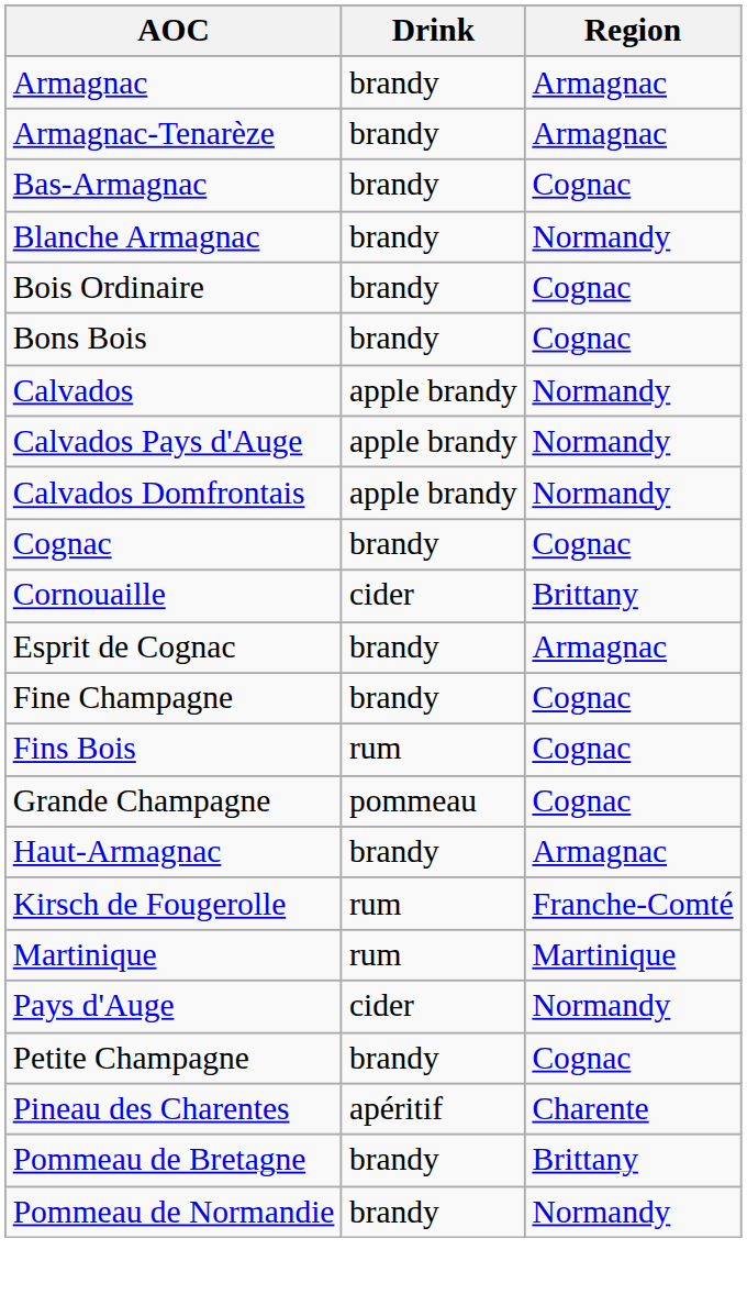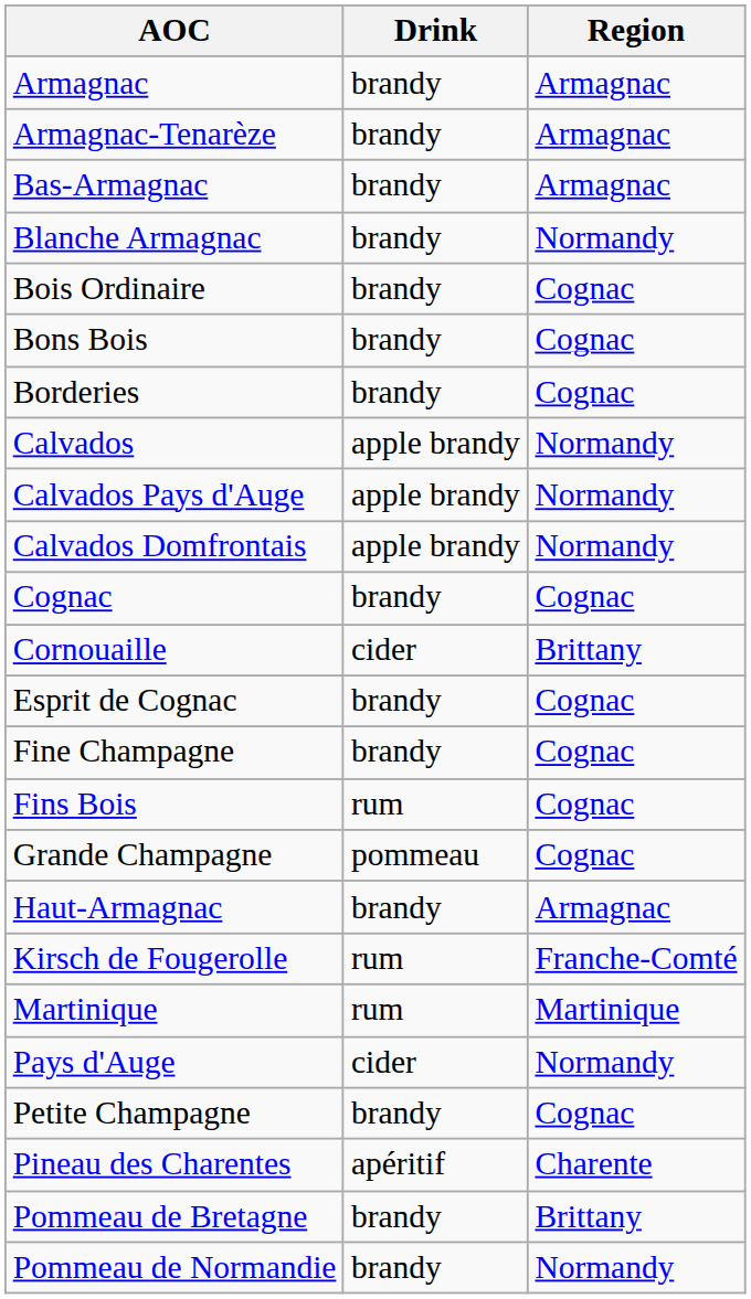 <table class="wikitable sortable">
 <tr>
 <th>AOC</th>
 <th>Drink</th>
 <th>Region</th>
 </tr>
 <tr>
 <td><a href='#'>Armagnac</a></td>
 <td>brandy</td>
 <td><a href='#'>Armagnac</a></td>
 </tr>
 <tr>
 <td><a href='#'>Armagnac-Tenarèze</a></td>
 <td>brandy</td>
 <td><a href='#'>Armagnac</a></td>
 </tr>
 <tr>
 <td><a href='#'>Bas-Armagnac</a></td>
 <td>brandy</td>
-<td><a href='#'>Cognac</a></td>
+<td><a href='#'>Armagnac</a></td>
 </tr>
 <tr>
 <td><a href='#'>Blanche Armagnac</a></td>
 <td>brandy</td>
 <td><a href='#'>Normandy</a></td>
 </tr>
 <tr>
 <td>Bois Ordinaire</td>
 <td>brandy</td>
 <td><a href='#'>Cognac</a></td>
 </tr>
 <tr>
 <td>Bons Bois</td>
+<td>brandy</td>
+<td><a href='#'>Cognac</a></td>
+</tr>
+<tr>
+<td>Borderies</td>
 <td>brandy</td>
 <td><a href='#'>Cognac</a></td>
 </tr>
 <tr>
 <td><a href='#'>Calvados</a></td>
 <td>apple brandy</td>
 <td><a href='#'>Normandy</a></td>
 </tr>
 <tr>
 <td><a href='#'>Calvados Pays d'Auge</a></td>
 <td>apple brandy</td>
 <td><a href='#'>Normandy</a></td>
 </tr>
 <tr>
 <td><a href='#'>Calvados Domfrontais</a></td>
 <td>apple brandy</td>
 <td><a href='#'>Normandy</a></td>
 </tr>
 <tr>
 <td><a href='#'>Cognac</a></td>
 <td>brandy</td>
 <td><a href='#'>Cognac</a></td>
 </tr>
 <tr>
 <td><a href='#'>Cornouaille</a></td>
 <td>cider</td>
 <td><a href='#'>Brittany</a></td>
 </tr>
 <tr |->
 <td>Esprit de Cognac</td>
 <td>brandy</td>
-<td><a href='#'>Armagnac</a></td>
+<td><a href='#'>Cognac</a></td>
 </tr>
 <tr>
 <td>Fine Champagne</td>
 <td>brandy</td>
 <td><a href='#'>Cognac</a></td>
 </tr>
 <tr>
 <td><a href='#'>Fins Bois</a></td>
 <td>rum</td>
 <td><a href='#'>Cognac</a></td>
 </tr>
 <tr>
 <td>Grande Champagne</td>
 <td>pommeau</td>
 <td><a href='#'>Cognac</a></td>
 </tr>
 <tr>
 <td><a href='#'>Haut-Armagnac</a></td>
 <td>brandy</td>
 <td><a href='#'>Armagnac</a></td>
 </tr>
 <tr>
 <td><a href='#'>Kirsch de Fougerolle</a></td>
 <td>rum</td>
 <td><a href='#'>Franche-Comté</a></td>
 </tr>
 <tr>
 <td><a href='#'>Martinique</a></td>
 <td>rum</td>
 <td><a href='#'>Martinique</a></td>
 </tr>
 <tr>
 <td><a href='#'>Pays d'Auge</a></td>
 <td>cider</td>
 <td><a href='#'>Normandy</a></td>
 </tr>
 <tr>
 <td>Petite Champagne</td>
 <td>brandy</td>
 <td><a href='#'>Cognac</a></td>
 </tr>
 <tr>
 <td><a href='#'>Pineau des Charentes</a></td>
 <td>apéritif</td>
 <td><a href='#'>Charente</a></td>
 </tr>
 <tr>
 <td><a href='#'>Pommeau de Bretagne</a></td>
 <td>brandy</td>
 <td><a href='#'>Brittany</a></td>
 </tr>
 <tr>
 <td><a href='#'>Pommeau de Normandie</a></td>
 <td>brandy</td>
 <td><a href='#'>Normandy</a></td>
 </tr>
 </table>
